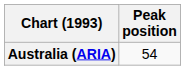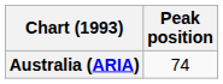 <table class="wikitable sortable plainrowheaders" style="text-align:center">
 <tr>
 <th scope="col">Chart (1993)</th>
 <th scope="col">Peak<br>position</th>
 </tr>
 <tr>
 <th scope="row">Australia (<a href='#'>ARIA</a>)</th>
-<td>54</td>
+<td>74</td>
 </tr>
 </table>
